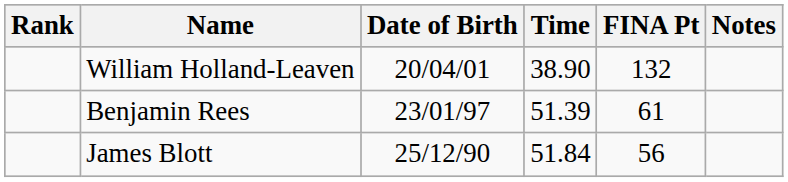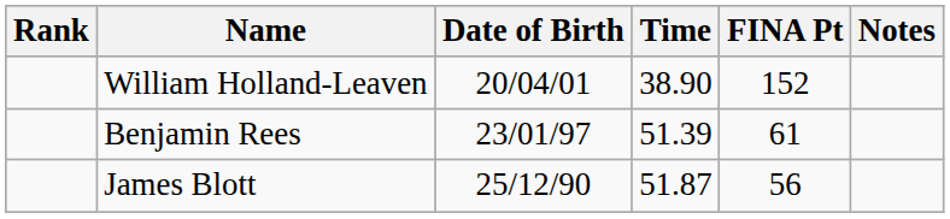 <table class="wikitable sortable" style="text-align:center">
 <tr>
 <th>Rank</th>
 <th>Name</th>
 <th>Date of Birth</th>
 <th>Time</th>
 <th>FINA Pt</th>
 <th>Notes</th>
 </tr>
 <tr>
 <td></td>
 <td align=left> William Holland-Leaven</td>
 <td>20/04/01</td>
 <td>38.90</td>
-<td>132</td>
+<td>152</td>
 <td></td>
 </tr>
 <tr>
 <td></td>
 <td align=left> Benjamin Rees</td>
 <td>23/01/97</td>
 <td>51.39</td>
 <td>61</td>
 <td></td>
 </tr>
 <tr>
 <td></td>
 <td align=left> James Blott</td>
 <td>25/12/90</td>
-<td>51.84</td>
+<td>51.87</td>
 <td>56</td>
 <td></td>
 </tr>
 </table>
